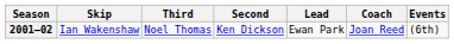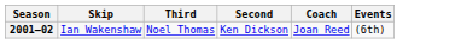 <table class="wikitable">
 <tr>
 <th scope="col" width=60>Season</th>
 <th scope="col">Skip</th>
 <th scope="col">Third</th>
 <th scope="col">Second</th>
-<th scope="col">Lead</th>
 <th scope="col">Coach</th>
 <th scope="col">Events</th>
 </tr>
 <tr>
 <th scope="row">2001–02</th>
 <td><a href='#'>Ian Wakenshaw</a></td>
 <td><a href='#'>Noel Thomas</a></td>
 <td><a href='#'>Ken Dickson</a></td>
-<td>Ewan Park</td>
 <td><a href='#'>Joan Reed</a></td>
 <td> (6th)</td>
 </tr>
 </table>
